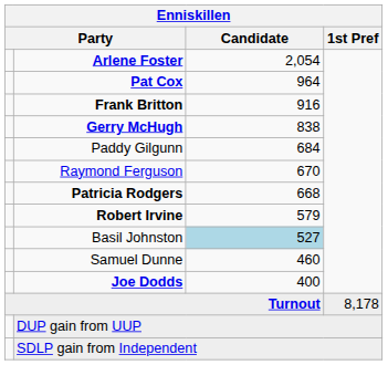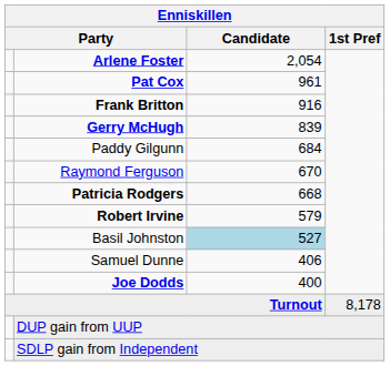 <table class="wikitable">
 <tr>
 <th colspan="4" align="center"><a href='#'>Enniskillen</a></th>
 </tr>
 <tr>
 <th colspan="2" align="center" width=200>Party</th>
 <th width=150>Candidate</th>
 <th width=60>1st Pref</th>
 </tr>
 <tr>
 <td></td>
 <td align="right"><strong><a href='#'>Arlene Foster</a></strong></td>
 <td align="right">2,054</td>
 </tr>
 <tr>
 <td></td>
 <td align="right"><strong><a href='#'>Pat Cox</a></strong></td>
-<td align="right">964</td>
+<td align="right">961</td>
 </tr>
 <tr>
 <td></td>
 <td align="right"><strong>Frank Britton</strong></td>
 <td align="right">916</td>
 </tr>
 <tr>
 <td></td>
 <td align="right"><strong><a href='#'>Gerry McHugh</a></strong></td>
-<td align="right">838</td>
+<td align="right">839</td>
 </tr>
 <tr>
 <td></td>
 <td align="right">Paddy Gilgunn</td>
 <td align="right">684</td>
 </tr>
 <tr>
 <td></td>
 <td align="right"><a href='#'>Raymond Ferguson</a></td>
 <td align="right">670</td>
 </tr>
 <tr>
 <td></td>
 <td align="right"><strong>Patricia Rodgers</strong></td>
 <td align="right">668</td>
 </tr>
 <tr>
 <td></td>
 <td align="right"><strong>Robert Irvine</strong></td>
 <td align="right">579</td>
 </tr>
 <tr>
 <td></td>
 <td align="right">Basil Johnston</td>
 <td align="right" style="background: lightblue;">527</td>
 </tr>
 <tr>
 <td></td>
 <td align="right">Samuel Dunne</td>
-<td align="right">460</td>
+<td align="right">406</td>
 </tr>
 <tr>
 <td></td>
 <td align="right"><strong><a href='#'>Joe Dodds</a></strong></td>
 <td align="right">400</td>
 </tr>
 <tr bgcolor="EEEEEE">
 <td colspan=3 align="right"><strong><a href='#'>Turnout</a></strong></td>
 <td align="right">8,178</td>
 </tr>
 <tr>
 <td bgcolor=></td>
 <td colspan=3 bgcolor="EEEEEE"><a href='#'>DUP</a> gain from <a href='#'>UUP</a></td>
 </tr>
 <tr>
 <td bgcolor=></td>
 <td colspan=3 bgcolor="EEEEEE"><a href='#'>SDLP</a> gain from <a href='#'>Independent</a></td>
 </tr>
 </table>
